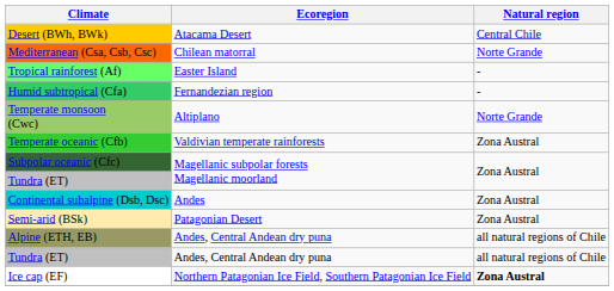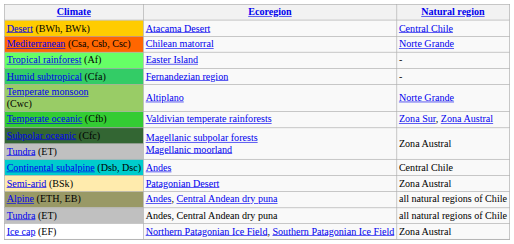 <table class="wikitable">
 <tr>
 <th><a href='#'>Climate</a></th>
 <th><a href='#'>Ecoregion</a></th>
 <th><a href='#'>Natural region</a></th>
 </tr>
 <tr>
 <td bgcolor="#FFCC00"><a href='#'>Desert</a> (BWh, BWk)</td>
 <td><a href='#'>Atacama Desert</a></td>
 <td><a href='#'>Central Chile</a></td>
 </tr>
 <tr>
 <td bgcolor="#FF6600"><a href='#'>Mediterranean</a> (Csa, Csb, Csc)</td>
 <td><a href='#'>Chilean matorral</a></td>
 <td><a href='#'>Norte Grande</a></td>
 </tr>
 <tr>
 <td bgcolor="#6F6"><a href='#'>Tropical rainforest</a> (Af)</td>
 <td><a href='#'>Easter Island</a></td>
 <td>-</td>
 </tr>
 <tr>
 <td bgcolor="#3C6"><a href='#'>Humid subtropical</a> (Cfa)</td>
 <td><a href='#'>Fernandezian region</a></td>
 <td>-</td>
 </tr>
 <tr>
 <td bgcolor="#9C6"><a href='#'>Temperate monsoon</a><br>(Cwc)</td>
 <td><a href='#'>Altiplano</a></td>
 <td><a href='#'>Norte Grande</a></td>
 </tr>
 <tr>
 <td bgcolor="#3C3"><a href='#'>Temperate oceanic</a> (Cfb)</td>
 <td><a href='#'>Valdivian temperate rainforests</a></td>
-<td>Zona Austral</td>
+<td><a href='#'>Zona Sur</a>, <a href='#'>Zona Austral</a></td>
 </tr>
 <tr>
 <td bgcolor="#336633"><a href='#'>Subpolar oceanic</a> (Cfc)</td>
 <td rowspan="2"><a href='#'>Magellanic subpolar forests</a><br><a href='#'>Magellanic moorland</a></td>
 <td rowspan="2">Zona Austral</td>
 </tr>
 <tr>
 <td bgcolor="#C0C0C0"><a href='#'>Tundra</a> (ET)</td>
 </tr>
 <tr>
 <td bgcolor="#0CC"><a href='#'>Continental subalpine</a>  (Dsb, Dsc)</td>
 <td><a href='#'>Andes</a></td>
-<td>Zona Austral</td>
+<td>Central Chile</td>
 </tr>
 <tr>
 <td bgcolor="#FFEBAD"><a href='#'>Semi-arid</a> (BSk)</td>
 <td><a href='#'>Patagonian Desert</a></td>
 <td>Zona Austral</td>
 </tr>
 <tr>
 <td bgcolor="#999966"><a href='#'>Alpine</a> (ETH, EB)</td>
 <td><a href='#'>Andes</a>, <a href='#'>Central Andean dry puna</a></td>
 <td>all natural regions of Chile</td>
 </tr>
 <tr>
 <td bgcolor="#C0C0C0"><a href='#'>Tundra</a> (ET)</td>
 <td>Andes, Central Andean dry puna</td>
 <td>all natural regions of Chile</td>
 </tr>
 <tr>
 <td bgcolor="#FFFFFF"><a href='#'>Ice cap</a> (EF)</td>
 <td><a href='#'>Northern Patagonian Ice Field</a>, <a href='#'>Southern Patagonian Ice Field</a></td>
-<td><strong>Zona Austral</strong></td>
+<td>Zona Austral</td>
 </tr>
 <tr>
 </tr>
 </table>
